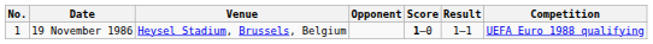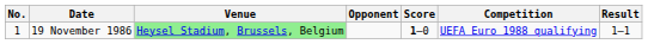 <table class="wikitable plainrowheaders">
 <tr>
 <th>No.</th>
 <th>Date</th>
 <th>Venue</th>
 <th>Opponent</th>
 <th>Score</th>
+<th>Competition</th>
 <th>Result</th>
-<th>Competition</th>
 </tr>
 <tr>
 <td align="center">1</td>
 <td>19 November 1986</td>
-<td><a href='#'>Heysel Stadium</a>, <a href='#'>Brussels</a>, Belgium</td>
+<td style="background: lightgreen;"><a href='#'>Heysel Stadium</a>, <a href='#'>Brussels</a>, Belgium</td>
 <td></td>
 <td align="center"><strong>1</strong>–0</td>
+<td><a href='#'>UEFA Euro 1988 qualifying</a></td>
 <td align="center">1–1</td>
-<td><a href='#'>UEFA Euro 1988 qualifying</a></td>
 </tr>
 </table>
